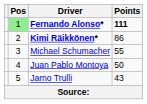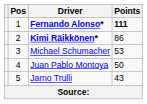 <table class="wikitable" style="font-size: 85%;">
 <tr>
 <th></th>
 <th>Pos</th>
 <th>Driver</th>
 <th>Points</th>
 </tr>
 <tr>
 <td></td>
-<td align="center" style="background: lightgreen;">1</td>
+<td align="center">1</td>
 <td> <strong><a href='#'>Fernando Alonso</a>*</strong></td>
 <td><strong>111</strong></td>
 </tr>
 <tr>
 <td></td>
 <td align="center">2</td>
 <td> <strong><a href='#'>Kimi Räikkönen</a>*</strong></td>
 <td>86</td>
 </tr>
 <tr>
 <td></td>
 <td align="center">3</td>
 <td> <a href='#'>Michael Schumacher</a></td>
-<td>55</td>
+<td>53</td>
 </tr>
 <tr>
 <td></td>
 <td align="center">4</td>
 <td> <a href='#'>Juan Pablo Montoya</a></td>
 <td>50</td>
 </tr>
 <tr>
 <td></td>
 <td align="center">5</td>
 <td> <a href='#'>Jarno Trulli</a></td>
 <td>43</td>
 </tr>
 <tr>
 <th colspan=4>Source:</th>
 </tr>
 </table>
